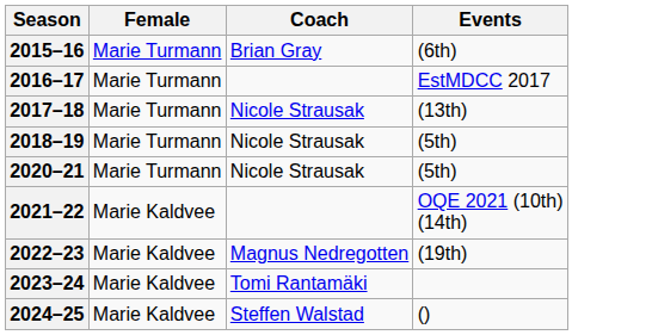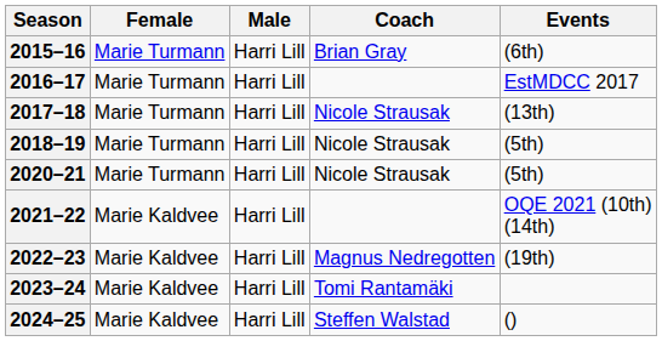 <table class="wikitable">
 <tr>
 <th scope="col">Season</th>
 <th scope="col">Female</th>
+<th scope="col">Male</th>
 <th scope="col">Coach</th>
 <th scope="col">Events</th>
 </tr>
 <tr>
 <th scope="row">2015–16</th>
 <td><a href='#'>Marie Turmann</a></td>
+<td>Harri Lill</td>
 <td><a href='#'>Brian Gray</a></td>
 <td> (6th)</td>
 </tr>
 <tr>
 <th scope="row">2016–17</th>
 <td>Marie Turmann</td>
+<td>Harri Lill</td>
 <td></td>
 <td><a href='#'>EstMDCC</a> 2017 </td>
 </tr>
 <tr>
 <th scope="row">2017–18</th>
 <td>Marie Turmann</td>
+<td>Harri Lill</td>
 <td><a href='#'>Nicole Strausak</a></td>
 <td> (13th)</td>
 </tr>
 <tr>
 <th scope="row">2018–19</th>
 <td>Marie Turmann</td>
+<td>Harri Lill</td>
 <td>Nicole Strausak</td>
 <td> (5th)</td>
 </tr>
 <tr>
 <th scope="row">2020–21</th>
 <td>Marie Turmann</td>
+<td>Harri Lill</td>
 <td>Nicole Strausak</td>
 <td> (5th)</td>
 </tr>
 <tr>
 <th scope="row">2021–22</th>
 <td>Marie Kaldvee</td>
+<td>Harri Lill</td>
 <td></td>
 <td><a href='#'>OQE 2021</a> (10th) <br>  (14th)</td>
 </tr>
 <tr>
 <th scope="row">2022–23</th>
 <td>Marie Kaldvee</td>
+<td>Harri Lill</td>
 <td><a href='#'>Magnus Nedregotten</a></td>
 <td> (19th)</td>
 </tr>
 <tr>
 <th scope="row">2023–24</th>
 <td>Marie Kaldvee</td>
+<td>Harri Lill</td>
 <td><a href='#'>Tomi Rantamäki</a></td>
 <td> </td>
 </tr>
 <tr>
 <th scope="row">2024–25</th>
 <td>Marie Kaldvee</td>
+<td>Harri Lill</td>
 <td><a href='#'>Steffen Walstad</a></td>
 <td> ()</td>
 </tr>
 </table>
